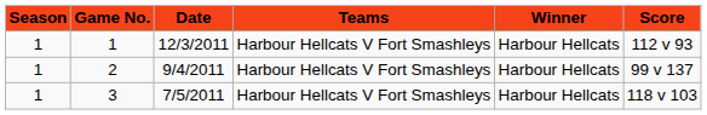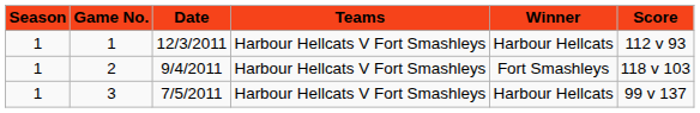 <table class="wikitable" style="text-align: center;">
 <tr>
 <th style="background-color: #f6431a; ">Season</th>
 <th style="background-color: #f6431a; ">Game No.</th>
 <th style="background-color: #f6431a; ">Date</th>
 <th style="background-color: #f6431a; ">Teams</th>
 <th style="background-color: #f6431a; ">Winner</th>
 <th style="background-color: #f6431a; ">Score</th>
 </tr>
 <tr>
 <td>1</td>
 <td>1</td>
 <td>12/3/2011</td>
 <td>Harbour Hellcats V Fort Smashleys</td>
 <td>Harbour Hellcats</td>
 <td>112 v 93</td>
 </tr>
 <tr>
 <td>1</td>
 <td>2</td>
 <td>9/4/2011</td>
 <td>Harbour Hellcats V Fort Smashleys</td>
-<td>Harbour Hellcats</td>
-<td>99 v 137</td>
+<td>Fort Smashleys</td>
+<td>118 v 103</td>
 </tr>
 <tr>
 <td>1</td>
 <td>3</td>
 <td>7/5/2011</td>
 <td>Harbour Hellcats V Fort Smashleys</td>
 <td>Harbour Hellcats</td>
-<td>118 v 103</td>
+<td>99 v 137</td>
 </tr>
 </table>
